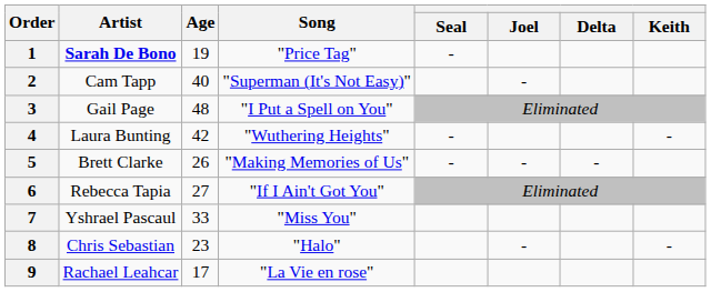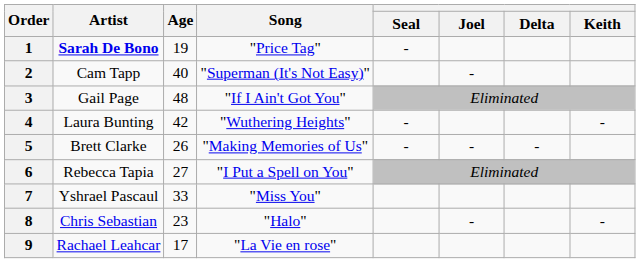 <table class="wikitable plainrowheaders" style="text-align:center;" border="1">
 <tr>
 <th scope="col" rowspan="2">Order</th>
 <th scope="col" rowspan="2">Artist</th>
 <th scope="col" rowspan="2">Age</th>
 <th scope="col" rowspan="2">Song</th>
 <th scope="col" colspan="4"></th>
 </tr>
 <tr>
 <th width="60">Seal</th>
 <th width="60">Joel</th>
 <th width="60">Delta</th>
 <th width="60">Keith</th>
 </tr>
 <tr>
 <th scope="row">1</th>
 <td><strong><a href='#'>Sarah De Bono</a></strong></td>
 <td>19</td>
 <td>"<a href='#'>Price Tag</a>"</td>
 <td>-</td>
 <td></td>
 <td></td>
 <td></td>
 </tr>
 <tr>
 <th scope="row">2</th>
 <td>Cam Tapp</td>
 <td>40</td>
 <td>"<a href='#'>Superman (It's Not Easy)</a>"</td>
 <td></td>
 <td>-</td>
 <td></td>
 <td></td>
 </tr>
 <tr>
 <th scope="row">3</th>
 <td>Gail Page</td>
 <td>48</td>
-<td>"<a href='#'>I Put a Spell on You</a>"</td>
+<td>"<a href='#'>If I Ain't Got You</a>"</td>
 <td colspan=4 style="background:silver"><em>Eliminated</em></td>
 </tr>
 <tr>
 <th scope="row">4</th>
 <td>Laura Bunting</td>
 <td>42</td>
 <td>"<a href='#'>Wuthering Heights</a>"</td>
 <td>-</td>
 <td></td>
 <td></td>
 <td>-</td>
 </tr>
 <tr>
 <th scope="row">5</th>
 <td>Brett Clarke</td>
 <td>26</td>
 <td>"<a href='#'>Making Memories of Us</a>"</td>
 <td>-</td>
 <td>-</td>
 <td>-</td>
 <td></td>
 </tr>
 <tr>
 <th scope="row">6</th>
 <td>Rebecca Tapia</td>
 <td>27</td>
-<td>"<a href='#'>If I Ain't Got You</a>"</td>
+<td>"<a href='#'>I Put a Spell on You</a>"</td>
 <td colspan=4 style="background:silver"><em>Eliminated</em></td>
 </tr>
 <tr>
 <th scope="row">7</th>
 <td>Yshrael Pascaul</td>
 <td>33</td>
 <td>"<a href='#'>Miss You</a>"</td>
 <td></td>
 <td></td>
 <td></td>
 <td></td>
 </tr>
 <tr>
 <th scope="row">8</th>
 <td><a href='#'>Chris Sebastian</a></td>
 <td>23</td>
 <td>"<a href='#'>Halo</a>"</td>
 <td></td>
 <td>-</td>
 <td></td>
 <td>-</td>
 </tr>
 <tr>
 <th scope="row">9</th>
 <td><a href='#'>Rachael Leahcar</a></td>
 <td>17</td>
 <td>"<a href='#'>La Vie en rose</a>"</td>
 <td></td>
 <td></td>
 <td></td>
 <td></td>
 </tr>
 </table>
